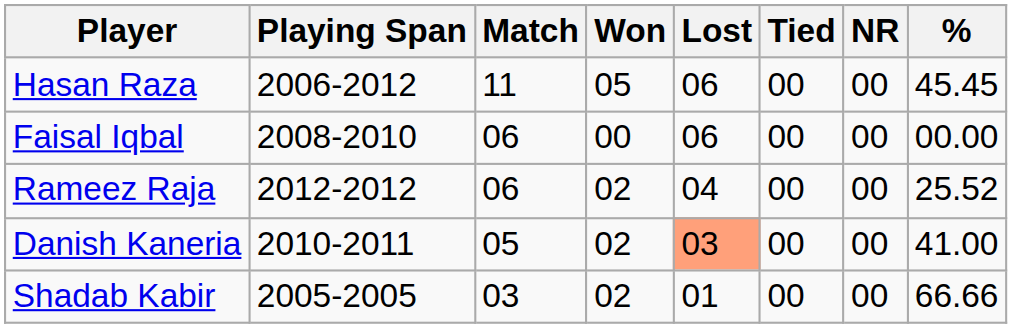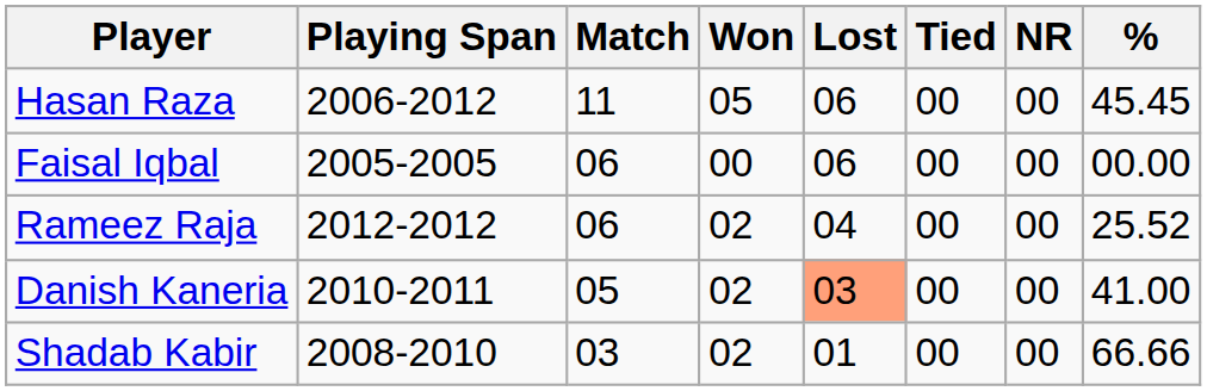 <table class="wikitable">
 <tr>
 <th>Player</th>
 <th>Playing Span</th>
 <th>Match</th>
 <th>Won</th>
 <th>Lost</th>
 <th>Tied</th>
 <th>NR</th>
 <th>%</th>
 </tr>
 <tr>
 <td><a href='#'>Hasan Raza</a></td>
 <td>2006-2012</td>
 <td>11</td>
 <td>05</td>
 <td>06</td>
 <td>00</td>
 <td>00</td>
 <td>45.45</td>
 </tr>
 <tr>
 <td><a href='#'>Faisal Iqbal</a></td>
-<td>2008-2010</td>
+<td>2005-2005</td>
 <td>06</td>
 <td>00</td>
 <td>06</td>
 <td>00</td>
 <td>00</td>
 <td>00.00</td>
 </tr>
 <tr>
 <td><a href='#'>Rameez Raja</a></td>
 <td>2012-2012</td>
 <td>06</td>
 <td>02</td>
 <td>04</td>
 <td>00</td>
 <td>00</td>
 <td>25.52</td>
 </tr>
 <tr>
 <td><a href='#'>Danish Kaneria</a></td>
 <td>2010-2011</td>
 <td>05</td>
 <td>02</td>
 <td style="background: lightsalmon;">03</td>
 <td>00</td>
 <td>00</td>
 <td>41.00</td>
 </tr>
 <tr>
 <td><a href='#'>Shadab Kabir</a></td>
-<td>2005-2005</td>
+<td>2008-2010</td>
 <td>03</td>
 <td>02</td>
 <td>01</td>
 <td>00</td>
 <td>00</td>
 <td>66.66</td>
 </tr>
 </table>
